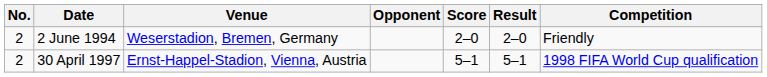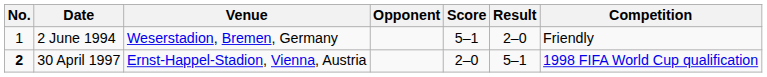 <table class="wikitable sortable">
 <tr>
 <th scope="col">No.</th>
 <th scope="col">Date</th>
 <th scope="col">Venue</th>
 <th scope="col">Opponent</th>
 <th scope="col">Score</th>
 <th scope="col">Result</th>
 <th scope="col">Competition</th>
 </tr>
 <tr>
-<td align="center">2</td>
+<td align="center">1</td>
 <td>2 June 1994</td>
 <td><a href='#'>Weserstadion</a>, <a href='#'>Bremen</a>, Germany</td>
 <td></td>
-<td align="center">2–0</td>
+<td align="center">5–1</td>
 <td align="center">2–0</td>
 <td>Friendly</td>
 </tr>
 <tr>
-<td align="center">2</td>
+<td align="center"><strong>2</strong></td>
 <td>30 April 1997</td>
 <td><a href='#'>Ernst-Happel-Stadion</a>, <a href='#'>Vienna</a>, Austria</td>
 <td></td>
-<td align="center">5–1</td>
+<td align="center">2–0</td>
 <td align="center">5–1</td>
 <td><a href='#'>1998 FIFA World Cup qualification</a></td>
 </tr>
 </table>
